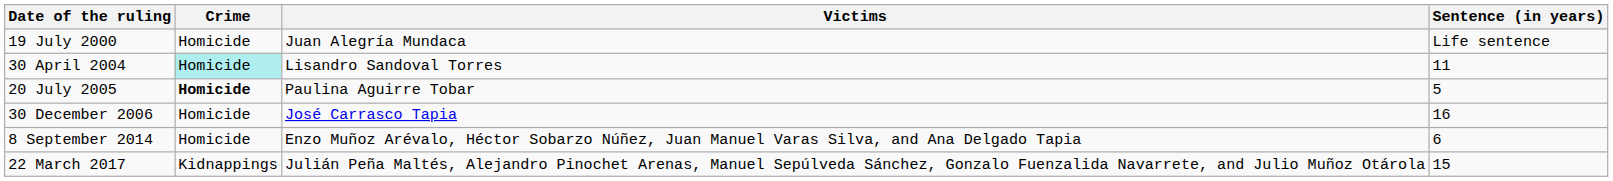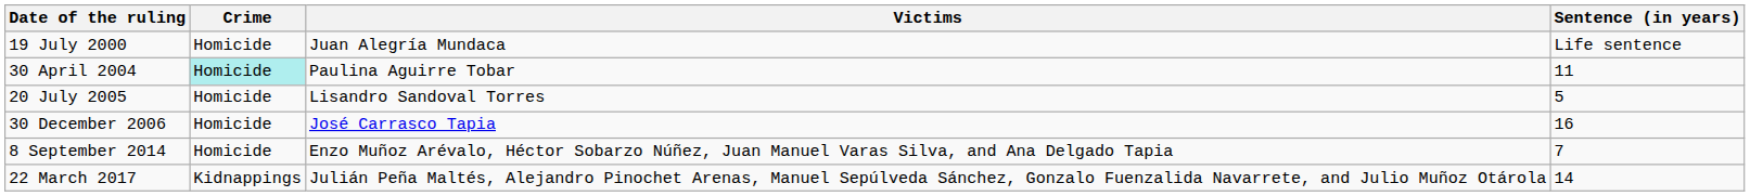 <table class="wikitable">
 <tr>
 <th>Date of the ruling</th>
 <th>Crime</th>
 <th>Victims</th>
 <th>Sentence (in years)</th>
 </tr>
 <tr>
 <td>19 July 2000</td>
 <td>Homicide</td>
 <td>Juan Alegría Mundaca</td>
 <td>Life sentence</td>
 </tr>
 <tr>
 <td>30 April 2004</td>
 <td style="background: paleturquoise;">Homicide</td>
-<td>Lisandro Sandoval Torres</td>
+<td>Paulina Aguirre Tobar</td>
 <td>11</td>
 </tr>
 <tr>
 <td>20 July 2005</td>
-<td><strong>Homicide</strong></td>
-<td>Paulina Aguirre Tobar</td>
+<td>Homicide</td>
+<td>Lisandro Sandoval Torres</td>
 <td>5</td>
 </tr>
 <tr>
 <td>30 December 2006</td>
 <td>Homicide</td>
 <td><a href='#'>José Carrasco Tapia</a></td>
 <td>16</td>
 </tr>
 <tr>
 <td>8 September 2014</td>
 <td>Homicide</td>
 <td>Enzo Muñoz Arévalo, Héctor Sobarzo Núñez, Juan Manuel Varas Silva, and Ana Delgado Tapia</td>
-<td>6</td>
+<td>7</td>
 </tr>
 <tr>
 <td>22 March 2017</td>
 <td>Kidnappings</td>
 <td>Julián Peña Maltés, Alejandro Pinochet Arenas, Manuel Sepúlveda Sánchez, Gonzalo Fuenzalida Navarrete, and Julio Muñoz Otárola</td>
-<td>15</td>
+<td>14</td>
 </tr>
 </table>
